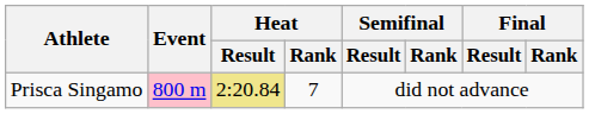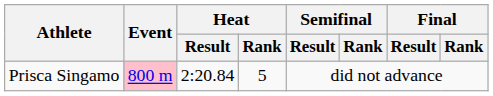 <table class=wikitable style="font-size:90%">
 <tr>
 <th rowspan="2">Athlete</th>
 <th rowspan="2">Event</th>
 <th colspan="2">Heat</th>
 <th colspan="2">Semifinal</th>
 <th colspan="2">Final</th>
 </tr>
 <tr style="font-size:95%">
 <th>Result</th>
 <th>Rank</th>
 <th>Result</th>
 <th>Rank</th>
 <th>Result</th>
 <th>Rank</th>
 </tr>
 <tr align=center>
 <td align=left>Prisca Singamo</td>
 <td align=left style="background: pink;"><a href='#'>800 m</a></td>
-<td style="background: khaki;">2:20.84</td>
-<td>7</td>
+<td>2:20.84</td>
+<td>5</td>
 <td colspan=4>did not advance</td>
 </tr>
 </table>
